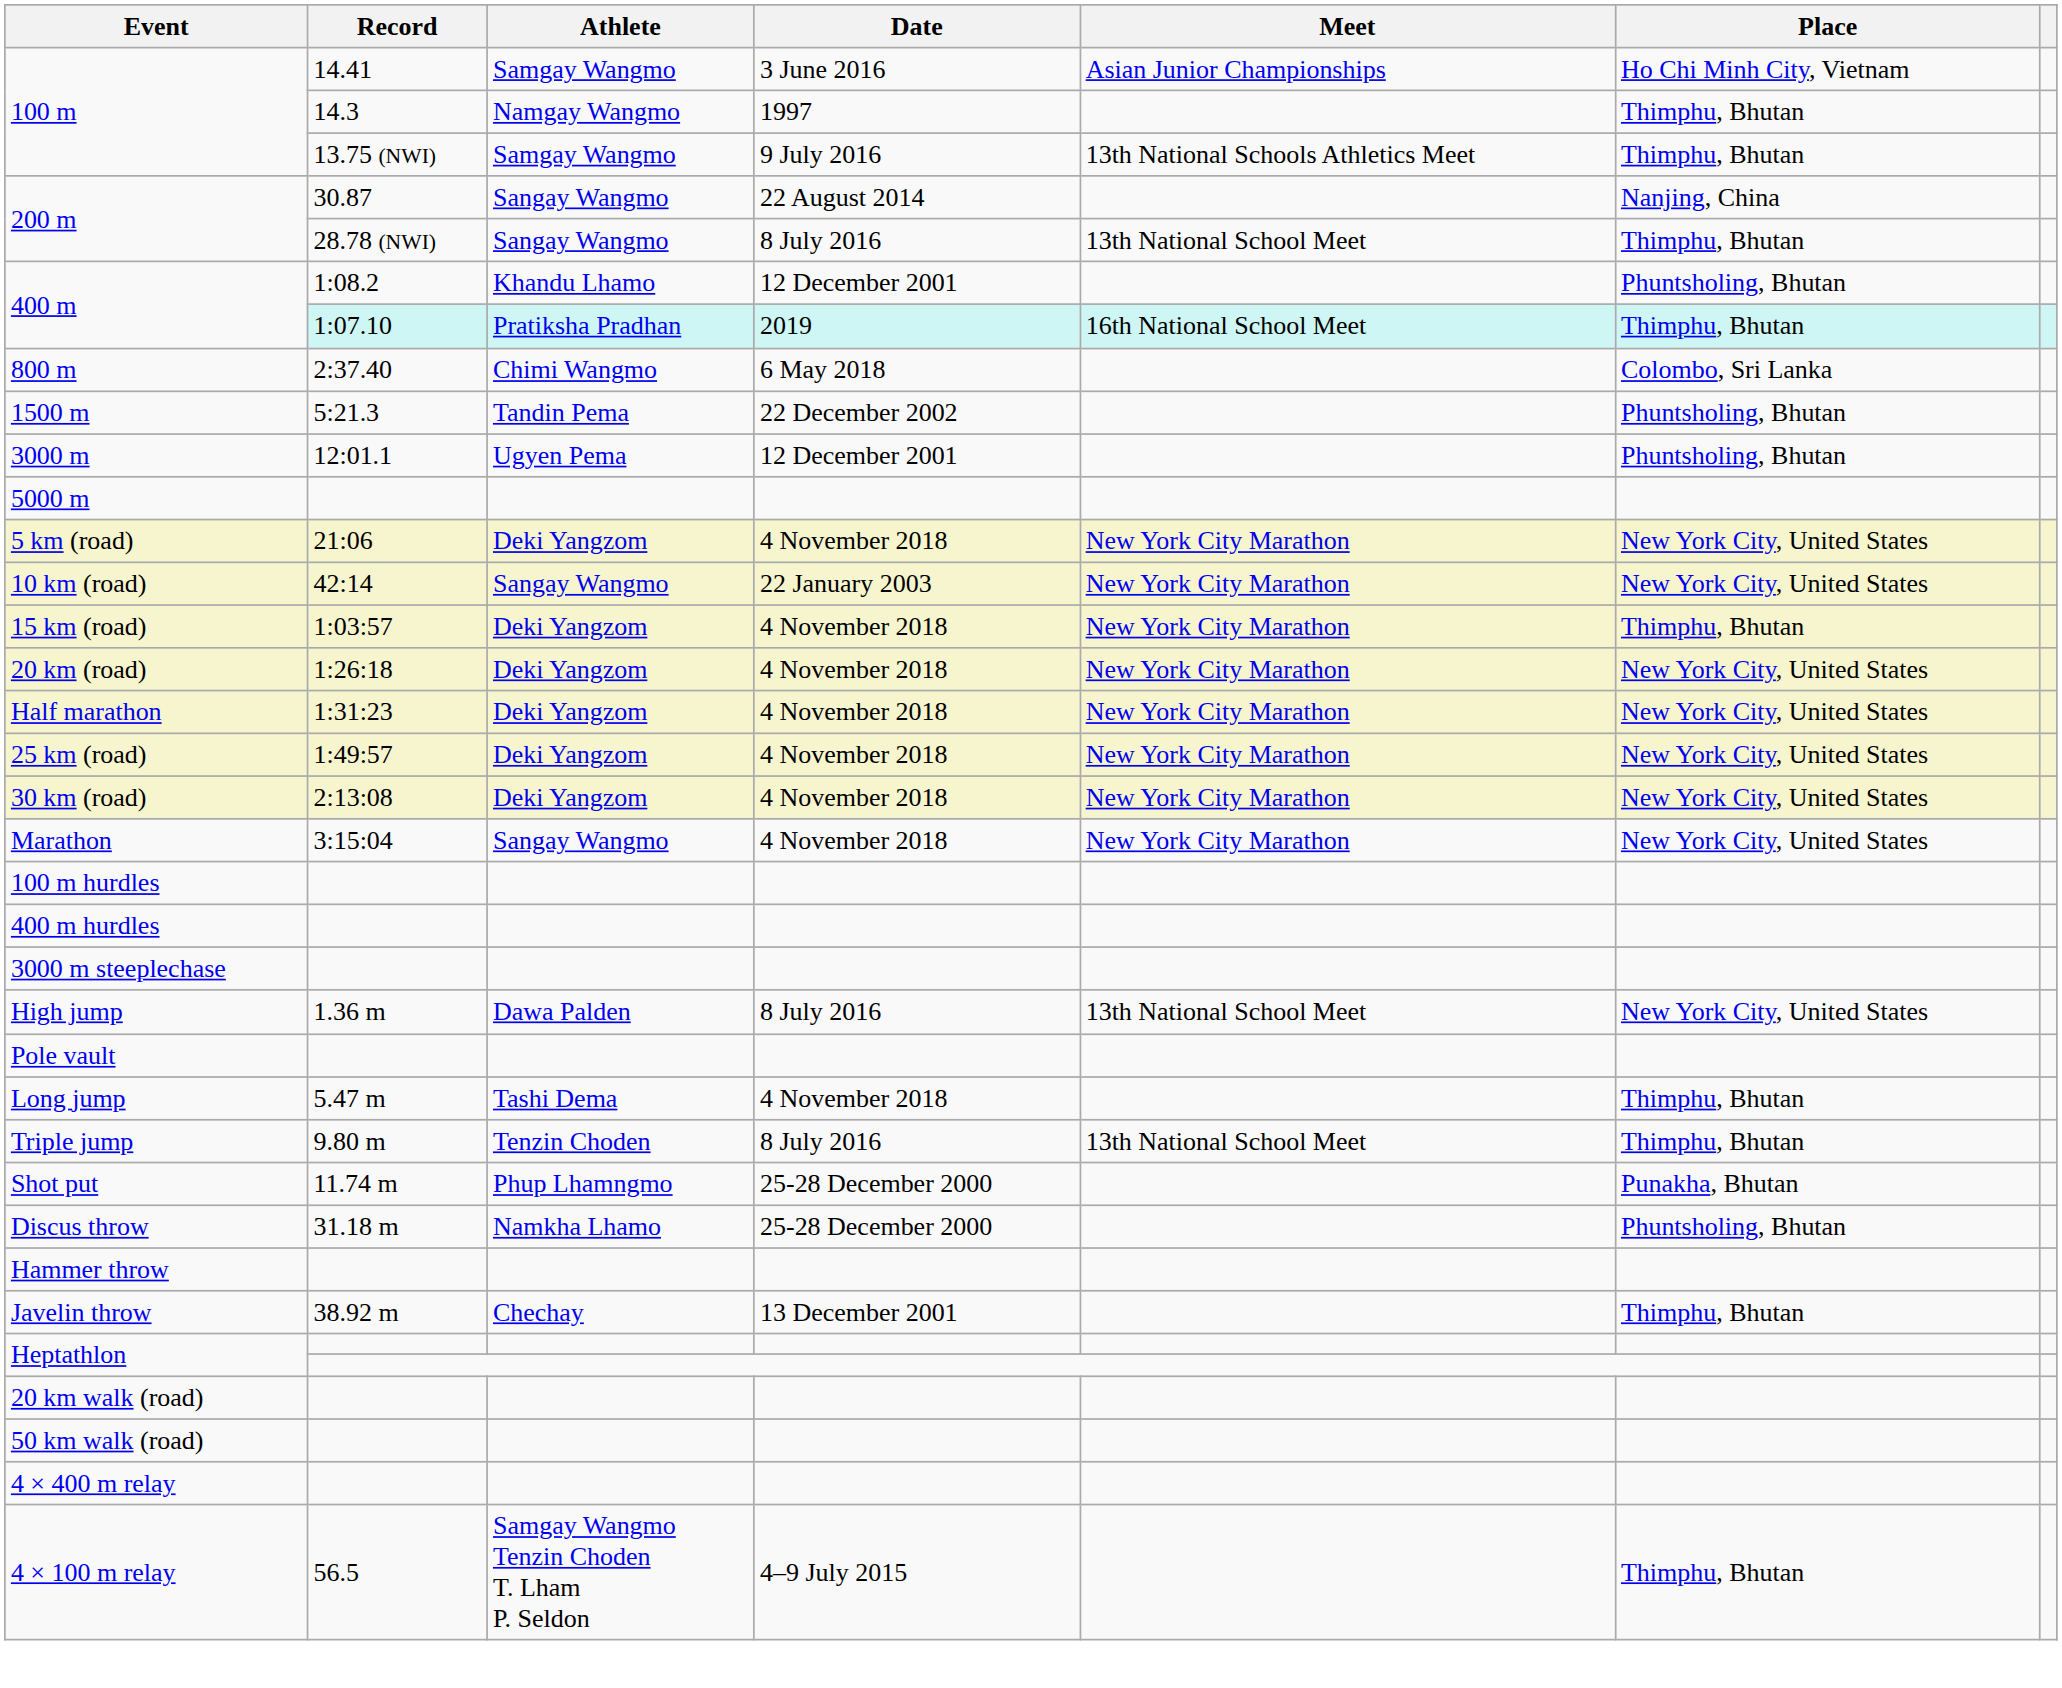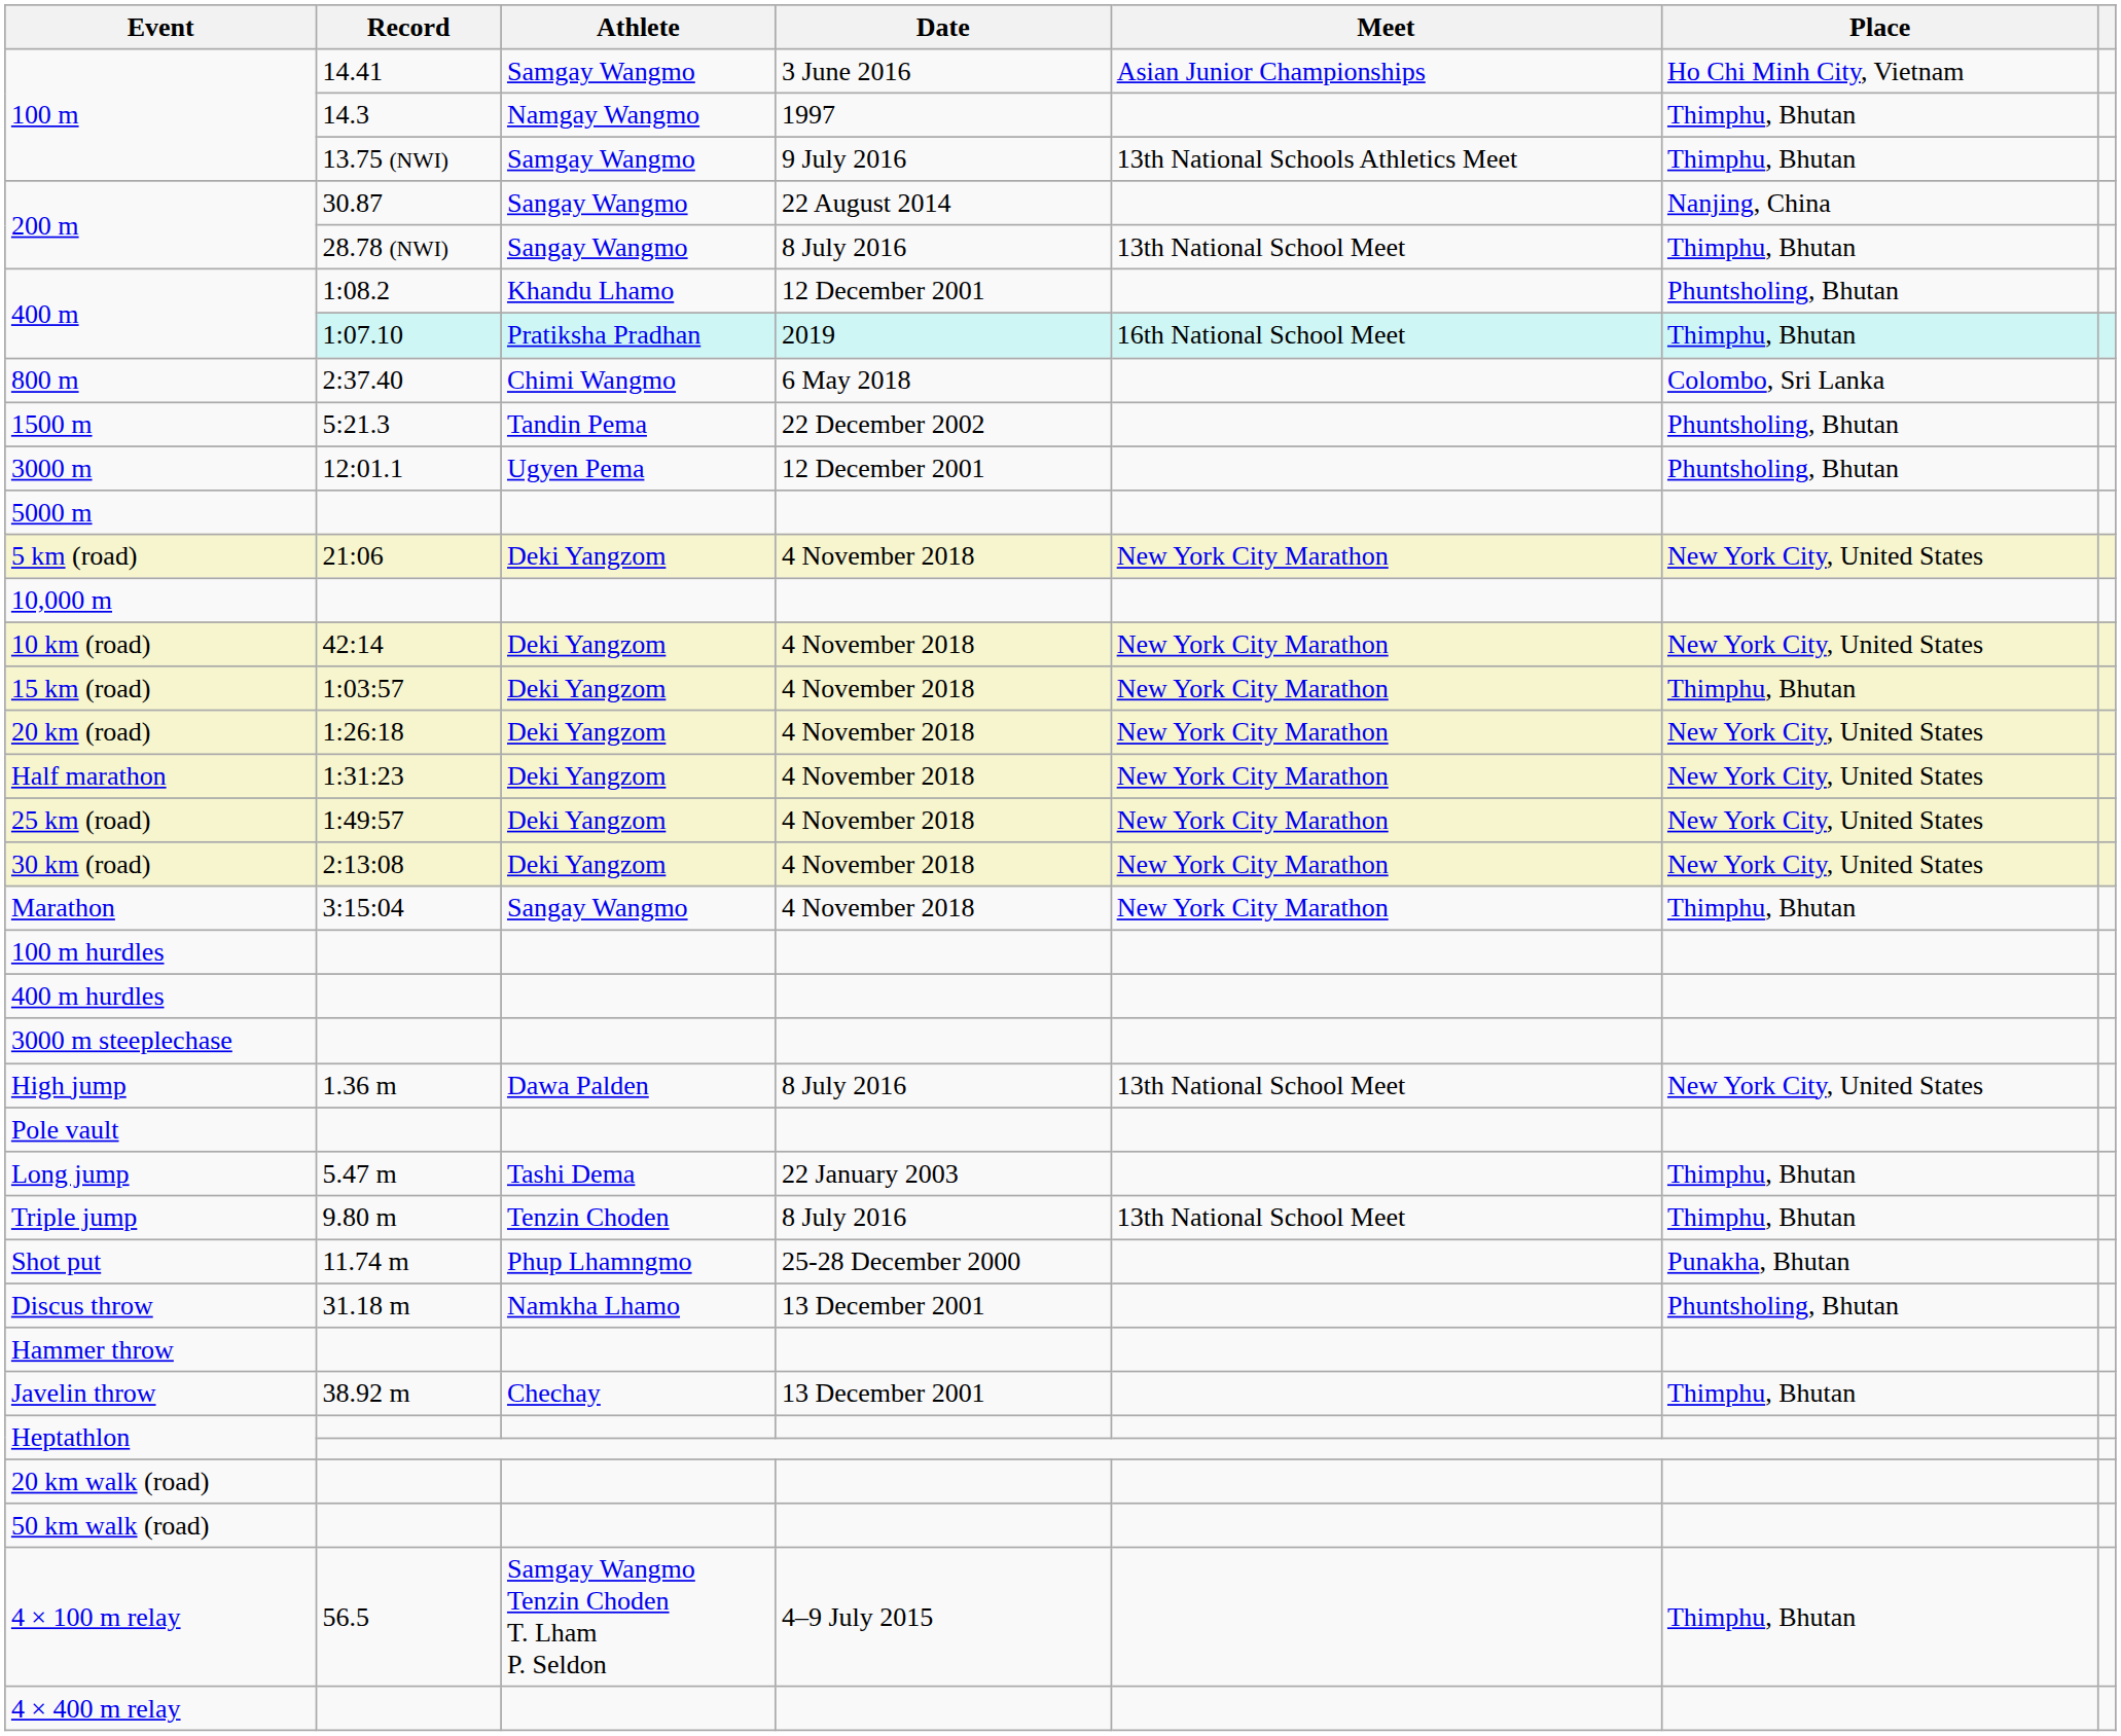 <table class="wikitable" style="font-size:95%; width: 95%;">
 <tr>
 <th>Event</th>
 <th>Record</th>
 <th>Athlete</th>
 <th>Date</th>
 <th>Meet</th>
 <th>Place</th>
 <th></th>
 </tr>
 <tr>
 <td rowspan=3><a href='#'>100 m</a></td>
 <td>14.41 </td>
 <td><a href='#'>Samgay Wangmo</a></td>
 <td>3 June 2016</td>
 <td><a href='#'>Asian Junior Championships</a></td>
 <td><a href='#'>Ho Chi Minh City</a>, Vietnam</td>
 <td></td>
 </tr>
 <tr>
 <td>14.3 </td>
 <td><a href='#'>Namgay Wangmo</a></td>
 <td>1997</td>
 <td></td>
 <td><a href='#'>Thimphu</a>, Bhutan</td>
 <td></td>
 </tr>
 <tr>
 <td>13.75 <small>(NWI)</small></td>
 <td><a href='#'>Samgay Wangmo</a></td>
 <td>9 July 2016</td>
 <td>13th National Schools Athletics Meet</td>
 <td><a href='#'>Thimphu</a>, Bhutan</td>
 <td></td>
 </tr>
 <tr>
 <td rowspan=2><a href='#'>200 m</a></td>
 <td>30.87</td>
 <td><a href='#'>Sangay Wangmo</a></td>
 <td>22 August 2014</td>
 <td></td>
 <td><a href='#'>Nanjing</a>, China</td>
 <td></td>
 </tr>
 <tr>
 <td>28.78 <small>(NWI)</small></td>
 <td><a href='#'>Sangay Wangmo</a></td>
 <td>8 July 2016</td>
 <td>13th National School Meet</td>
 <td><a href='#'>Thimphu</a>, Bhutan</td>
 <td></td>
 </tr>
 <tr>
 <td rowspan=2><a href='#'>400 m</a></td>
 <td>1:08.2 </td>
 <td><a href='#'>Khandu Lhamo</a></td>
 <td>12 December 2001</td>
 <td></td>
 <td><a href='#'>Phuntsholing</a>, Bhutan</td>
 <td></td>
 </tr>
 <tr bgcolor=#CEF6F5>
 <td>1:07.10</td>
 <td><a href='#'>Pratiksha Pradhan</a></td>
 <td>2019</td>
 <td>16th National School Meet</td>
 <td><a href='#'>Thimphu</a>, Bhutan</td>
 <td></td>
 </tr>
 <tr>
 <td><a href='#'>800 m</a></td>
 <td>2:37.40</td>
 <td><a href='#'>Chimi Wangmo</a></td>
 <td>6 May 2018</td>
 <td></td>
 <td><a href='#'>Colombo</a>, Sri Lanka</td>
 <td></td>
 </tr>
 <tr>
 <td><a href='#'>1500 m</a></td>
 <td>5:21.3 </td>
 <td><a href='#'>Tandin Pema</a></td>
 <td>22 December 2002</td>
 <td></td>
 <td><a href='#'>Phuntsholing</a>, Bhutan</td>
 <td></td>
 </tr>
 <tr>
 <td><a href='#'>3000 m</a></td>
 <td>12:01.1 </td>
 <td><a href='#'>Ugyen Pema</a></td>
 <td>12 December 2001</td>
 <td></td>
 <td><a href='#'>Phuntsholing</a>, Bhutan</td>
 <td></td>
 </tr>
 <tr>
 <td><a href='#'>5000 m</a></td>
 <td></td>
 <td></td>
 <td></td>
 <td></td>
 <td></td>
 <td></td>
 </tr>
 <tr style="background:#f6F5CE;">
 <td><a href='#'>5 km</a> (road)</td>
 <td>21:06</td>
 <td><a href='#'>Deki Yangzom</a></td>
 <td>4 November 2018</td>
 <td><a href='#'>New York City Marathon</a></td>
 <td><a href='#'>New York City</a>, United States</td>
 <td></td>
 </tr>
+<tr>
+<td><a href='#'>10,000 m</a></td>
+<td></td>
+<td></td>
+<td></td>
+<td></td>
+<td></td>
+<td></td>
+</tr>
 <tr style="background:#f6F5CE;">
 <td><a href='#'>10 km</a> (road)</td>
 <td>42:14</td>
-<td><a href='#'>Sangay Wangmo</a></td>
-<td>22 January 2003</td>
+<td><a href='#'>Deki Yangzom</a></td>
+<td>4 November 2018</td>
 <td><a href='#'>New York City Marathon</a></td>
 <td><a href='#'>New York City</a>, United States</td>
 <td></td>
 </tr>
 <tr style="background:#f6F5CE;">
 <td><a href='#'>15 km</a> (road)</td>
 <td>1:03:57</td>
 <td><a href='#'>Deki Yangzom</a></td>
 <td>4 November 2018</td>
 <td><a href='#'>New York City Marathon</a></td>
 <td><a href='#'>Thimphu</a>, Bhutan</td>
 <td></td>
 </tr>
 <tr style="background:#f6F5CE;">
 <td><a href='#'>20 km</a> (road)</td>
 <td>1:26:18</td>
 <td><a href='#'>Deki Yangzom</a></td>
 <td>4 November 2018</td>
 <td><a href='#'>New York City Marathon</a></td>
 <td><a href='#'>New York City</a>, United States</td>
 <td></td>
 </tr>
 <tr style="background:#f6F5CE;">
 <td><a href='#'>Half marathon</a></td>
 <td>1:31:23</td>
 <td><a href='#'>Deki Yangzom</a></td>
 <td>4 November 2018</td>
 <td><a href='#'>New York City Marathon</a></td>
 <td><a href='#'>New York City</a>, United States</td>
 <td></td>
 </tr>
 <tr style="background:#f6F5CE;">
 <td><a href='#'>25 km</a> (road)</td>
 <td>1:49:57</td>
 <td><a href='#'>Deki Yangzom</a></td>
 <td>4 November 2018</td>
 <td><a href='#'>New York City Marathon</a></td>
 <td><a href='#'>New York City</a>, United States</td>
 <td></td>
 </tr>
 <tr style="background:#f6F5CE;">
 <td><a href='#'>30 km</a> (road)</td>
 <td>2:13:08</td>
 <td><a href='#'>Deki Yangzom</a></td>
 <td>4 November 2018</td>
 <td><a href='#'>New York City Marathon</a></td>
 <td><a href='#'>New York City</a>, United States</td>
 <td></td>
 </tr>
 <tr>
 <td><a href='#'>Marathon</a></td>
 <td>3:15:04</td>
 <td><a href='#'>Sangay Wangmo</a></td>
 <td>4 November 2018</td>
 <td><a href='#'>New York City Marathon</a></td>
-<td><a href='#'>New York City</a>, United States</td>
+<td><a href='#'>Thimphu</a>, Bhutan</td>
 <td></td>
 </tr>
 <tr>
 <td><a href='#'>100 m hurdles</a></td>
 <td></td>
 <td></td>
 <td></td>
 <td></td>
 <td></td>
 <td></td>
 </tr>
 <tr>
 <td><a href='#'>400 m hurdles</a></td>
 <td></td>
 <td></td>
 <td></td>
 <td></td>
 <td></td>
 <td></td>
 </tr>
 <tr>
 <td><a href='#'>3000 m steeplechase</a></td>
 <td></td>
 <td></td>
 <td></td>
 <td></td>
 <td></td>
 <td></td>
 </tr>
 <tr>
 <td><a href='#'>High jump</a></td>
 <td>1.36 m</td>
 <td><a href='#'>Dawa Palden</a></td>
 <td>8 July 2016</td>
 <td>13th National School Meet</td>
 <td><a href='#'>New York City</a>, United States</td>
 <td></td>
 </tr>
 <tr>
 <td><a href='#'>Pole vault</a></td>
 <td></td>
 <td></td>
 <td></td>
 <td></td>
 <td></td>
 <td></td>
 </tr>
 <tr>
 <td><a href='#'>Long jump</a></td>
 <td>5.47 m</td>
 <td><a href='#'>Tashi Dema</a></td>
-<td>4 November 2018</td>
+<td>22 January 2003</td>
 <td></td>
 <td><a href='#'>Thimphu</a>, Bhutan</td>
 <td></td>
 </tr>
 <tr>
 <td><a href='#'>Triple jump</a></td>
 <td>9.80 m </td>
 <td><a href='#'>Tenzin Choden</a></td>
 <td>8 July 2016</td>
 <td>13th National School Meet</td>
 <td><a href='#'>Thimphu</a>, Bhutan</td>
 <td></td>
 </tr>
 <tr>
 <td><a href='#'>Shot put</a></td>
 <td>11.74 m</td>
 <td><a href='#'>Phup Lhamngmo</a></td>
 <td>25-28 December 2000</td>
 <td></td>
 <td><a href='#'>Punakha</a>, Bhutan</td>
 <td></td>
 </tr>
 <tr>
 <td><a href='#'>Discus throw</a></td>
 <td>31.18 m</td>
 <td><a href='#'>Namkha Lhamo</a></td>
-<td>25-28 December 2000</td>
+<td>13 December 2001</td>
 <td></td>
 <td><a href='#'>Phuntsholing</a>, Bhutan</td>
 <td></td>
 </tr>
 <tr>
 <td><a href='#'>Hammer throw</a></td>
 <td></td>
 <td></td>
 <td></td>
 <td></td>
 <td></td>
 <td></td>
 </tr>
 <tr>
 <td><a href='#'>Javelin throw</a></td>
 <td>38.92 m</td>
 <td><a href='#'>Chechay</a></td>
 <td>13 December 2001</td>
 <td></td>
 <td><a href='#'>Thimphu</a>, Bhutan</td>
 <td></td>
 </tr>
 <tr>
 <td rowspan=2><a href='#'>Heptathlon</a></td>
 <td></td>
 <td></td>
 <td></td>
 <td></td>
 <td></td>
 <td></td>
 </tr>
 <tr>
 <td colspan=5></td>
 <td></td>
 </tr>
 <tr>
 <td><a href='#'>20 km walk</a> (road)</td>
 <td></td>
 <td></td>
 <td></td>
 <td></td>
 <td></td>
 <td></td>
 </tr>
 <tr>
 <td><a href='#'>50 km walk</a> (road)</td>
 <td></td>
 <td></td>
 <td></td>
 <td></td>
 <td></td>
 <td></td>
 </tr>
 <tr>
+<td><a href='#'>4 × 100 m relay</a></td>
+<td>56.5 </td>
+<td><a href='#'>Samgay Wangmo</a><br><a href='#'>Tenzin Choden</a><br>T. Lham<br>P. Seldon</td>
+<td>4–9 July 2015</td>
+<td></td>
+<td><a href='#'>Thimphu</a>, Bhutan</td>
+<td></td>
+</tr>
+<tr>
 <td><a href='#'>4 × 400 m relay</a></td>
 <td></td>
 <td></td>
 <td></td>
 <td></td>
 <td></td>
 <td></td>
 </tr>
-<tr>
-<td><a href='#'>4 × 100 m relay</a></td>
-<td>56.5 </td>
-<td><a href='#'>Samgay Wangmo</a><br><a href='#'>Tenzin Choden</a><br>T. Lham<br>P. Seldon</td>
-<td>4–9 July 2015</td>
-<td></td>
-<td><a href='#'>Thimphu</a>, Bhutan</td>
-<td></td>
-</tr>
 </table>
